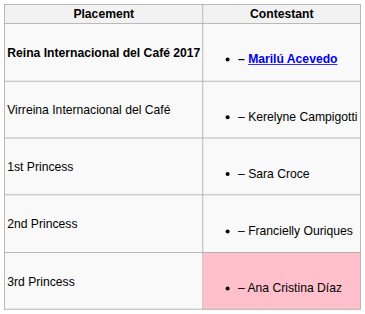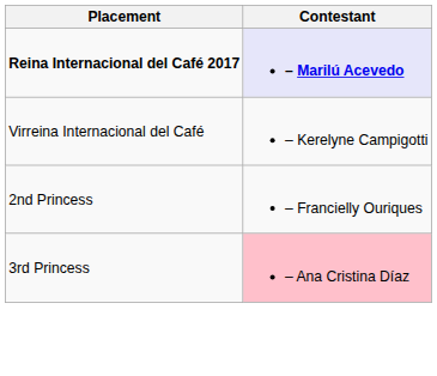 <table class="wikitable" style="font-size:95%;">
 <tr>
 <th>Placement</th>
 <th>Contestant</th>
 </tr>
 <tr>
 <td><strong>Reina Internacional del Café 2017</strong></td>
-<td><br><ul><li><strong> – <a href='#'>Marilú Acevedo</a></strong></li></ul></td>
+<td style="background: lavender;"><br><ul><li><strong> – <a href='#'>Marilú Acevedo</a></strong></li></ul></td>
 </tr>
 <tr>
 <td>Virreina Internacional del Café</td>
 <td><br><ul><li> – Kerelyne Campigotti</li></ul></td>
-</tr>
-<tr>
-<td>1st Princess</td>
-<td><br><ul><li> – Sara Croce</li></ul></td>
 </tr>
 <tr>
 <td>2nd Princess</td>
 <td><br><ul><li> – Francielly Ouriques</li></ul></td>
 </tr>
 <tr>
 <td>3rd Princess</td>
 <td style="background: pink;"><br><ul><li> – Ana Cristina Díaz</li></ul></td>
 </tr>
 </table>
